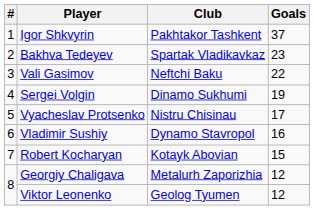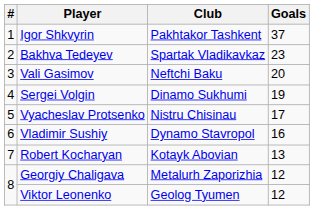 <table class="wikitable">
 <tr>
 <th>#</th>
 <th>Player</th>
 <th>Club</th>
 <th>Goals</th>
 </tr>
 <tr>
 <td>1</td>
 <td><a href='#'>Igor Shkvyrin</a></td>
 <td><a href='#'>Pakhtakor Tashkent</a></td>
 <td>37</td>
 </tr>
 <tr>
 <td>2</td>
 <td><a href='#'>Bakhva Tedeyev</a></td>
 <td><a href='#'>Spartak Vladikavkaz</a></td>
 <td>23</td>
 </tr>
 <tr>
 <td>3</td>
 <td><a href='#'>Vali Gasimov</a></td>
 <td><a href='#'>Neftchi Baku</a></td>
-<td>22</td>
+<td>20</td>
 </tr>
 <tr>
 <td>4</td>
 <td><a href='#'>Sergei Volgin</a></td>
 <td><a href='#'>Dinamo Sukhumi</a></td>
 <td>19</td>
 </tr>
 <tr>
 <td>5</td>
 <td><a href='#'>Vyacheslav Protsenko</a></td>
 <td><a href='#'>Nistru Chisinau</a></td>
 <td>17</td>
 </tr>
 <tr>
 <td>6</td>
 <td><a href='#'>Vladimir Sushiy</a></td>
 <td><a href='#'>Dynamo Stavropol</a></td>
 <td>16</td>
 </tr>
 <tr>
 <td>7</td>
 <td><a href='#'>Robert Kocharyan</a></td>
 <td><a href='#'>Kotayk Abovian</a></td>
-<td>15</td>
+<td>13</td>
 </tr>
 <tr>
 <td rowspan=2>8</td>
 <td><a href='#'>Georgiy Chaligava</a></td>
 <td><a href='#'>Metalurh Zaporizhia</a></td>
 <td>12</td>
 </tr>
 <tr>
 <td><a href='#'>Viktor Leonenko</a></td>
 <td><a href='#'>Geolog Tyumen</a></td>
 <td>12</td>
 </tr>
 </table>
